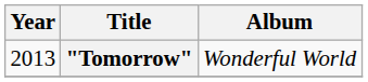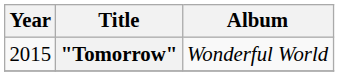 <table class="wikitable plainrowheaders" style="text-align:center;">
 <tr>
 <th scope="col">Year</th>
 <th scope="col">Title</th>
 <th scope="col">Album</th>
 </tr>
 <tr>
-<td>2013</td>
+<td>2015</td>
 <th scope="row">"Tomorrow"</th>
 <td><em>Wonderful World</em></td>
 </tr>
 <tr>
 </tr>
 </table>
